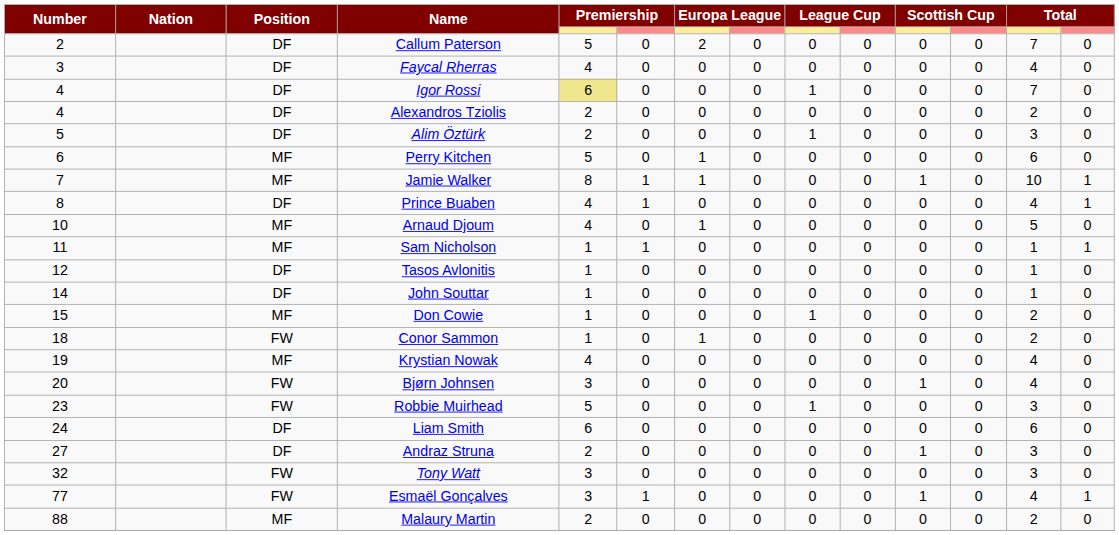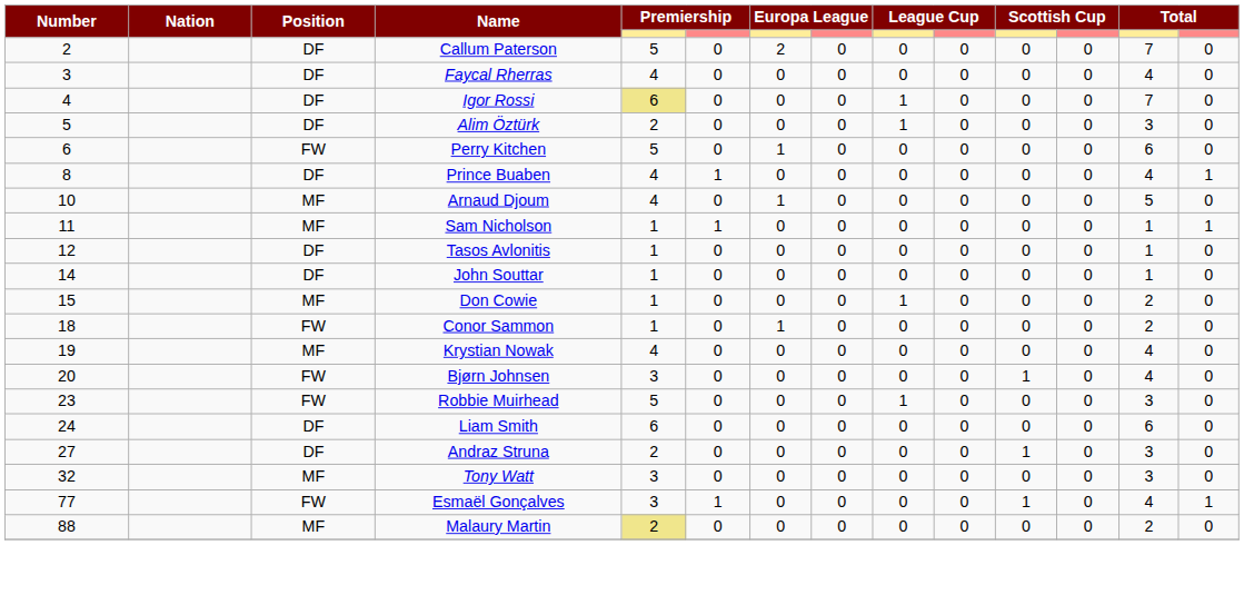 <table class="wikitable" style="font-size: 100%; text-align: center;">
 <tr>
 <th style="background:maroon; color:white;" scope="col" rowspan="2" width="10%" align="center"><strong>Number</strong></th>
 <th style="background:maroon; color:white;" scope="col" rowspan="2" width="10%" align="center"><strong>Nation</strong></th>
 <th style="background:maroon; color:white;" scope="col" rowspan="2" width="10%" align="center"><strong>Position</strong></th>
 <th style="background:maroon; color:white;" scope="col" rowspan="2" width="20%" align="center"><strong>Name</strong></th>
 <th style="background:maroon; color:white;" scope="col" colspan="2" align="center"><strong>Premiership</strong></th>
 <th style="background:maroon; color:white;" scope="col" colspan="2" align="center"><strong>Europa League</strong></th>
 <th style="background:maroon; color:white;" scope="col" colspan="2" align="center"><strong>League Cup</strong></th>
 <th style="background:maroon; color:white;" scope="col" colspan="2" align="center"><strong>Scottish Cup</strong></th>
 <th style="background:maroon; color:white;" scope="col" colspan="2" align="center"><strong>Total</strong></th>
 </tr>
 <tr>
 <th width=60 style="background: #FFEE99"></th>
 <th width=60 style="background: #FF8888"></th>
 <th width=60 style="background: #FFEE99"></th>
 <th width=60 style="background: #FF8888"></th>
 <th width=60 style="background: #FFEE99"></th>
 <th width=60 style="background: #FF8888"></th>
 <th width=60 style="background: #FFEE99"></th>
 <th width=60 style="background: #FF8888"></th>
 <th width=60 style="background: #FFEE99"></th>
 <th width=60 style="background: #FF8888"></th>
 </tr>
 <tr>
 <td>2</td>
 <td></td>
 <td>DF</td>
 <td><a href='#'>Callum Paterson</a></td>
 <td>5</td>
 <td>0</td>
 <td>2</td>
 <td>0</td>
 <td>0</td>
 <td>0</td>
 <td>0</td>
 <td>0</td>
 <td>7</td>
 <td>0</td>
 </tr>
 <tr>
 <td>3</td>
 <td></td>
 <td>DF</td>
 <td><em><a href='#'>Faycal Rherras</a></em></td>
 <td>4</td>
 <td>0</td>
 <td>0</td>
 <td>0</td>
 <td>0</td>
 <td>0</td>
 <td>0</td>
 <td>0</td>
 <td>4</td>
 <td>0</td>
 </tr>
 <tr>
 <td>4</td>
 <td></td>
 <td>DF</td>
 <td><em><a href='#'>Igor Rossi</a></em></td>
 <td style="background: khaki;">6</td>
 <td>0</td>
 <td>0</td>
 <td>0</td>
 <td>1</td>
 <td>0</td>
 <td>0</td>
 <td>0</td>
 <td>7</td>
 <td>0</td>
 </tr>
 <tr>
-<td>4</td>
-<td></td>
-<td>DF</td>
-<td><a href='#'>Alexandros Tziolis</a></td>
-<td>2</td>
-<td>0</td>
-<td>0</td>
-<td>0</td>
-<td>0</td>
-<td>0</td>
-<td>0</td>
-<td>0</td>
-<td>2</td>
-<td>0</td>
-</tr>
-<tr>
 <td>5</td>
 <td></td>
 <td>DF</td>
 <td><em><a href='#'>Alim Öztürk</a></em></td>
 <td>2</td>
 <td>0</td>
 <td>0</td>
 <td>0</td>
 <td>1</td>
 <td>0</td>
 <td>0</td>
 <td>0</td>
 <td>3</td>
 <td>0</td>
 </tr>
 <tr>
 <td>6</td>
 <td></td>
-<td>MF</td>
+<td>FW</td>
 <td><a href='#'>Perry Kitchen</a></td>
 <td>5</td>
 <td>0</td>
 <td>1</td>
 <td>0</td>
 <td>0</td>
 <td>0</td>
 <td>0</td>
 <td>0</td>
 <td>6</td>
 <td>0</td>
-</tr>
-<tr>
-<td>7</td>
-<td></td>
-<td>MF</td>
-<td><a href='#'>Jamie Walker</a></td>
-<td>8</td>
-<td>1</td>
-<td>1</td>
-<td>0</td>
-<td>0</td>
-<td>0</td>
-<td>1</td>
-<td>0</td>
-<td>10</td>
-<td>1</td>
 </tr>
 <tr>
 <td>8</td>
 <td></td>
 <td>DF</td>
 <td><a href='#'>Prince Buaben</a></td>
 <td>4</td>
 <td>1</td>
 <td>0</td>
 <td>0</td>
 <td>0</td>
 <td>0</td>
 <td>0</td>
 <td>0</td>
 <td>4</td>
 <td>1</td>
 </tr>
 <tr>
 <td>10</td>
 <td></td>
 <td>MF</td>
 <td><a href='#'>Arnaud Djoum</a></td>
 <td>4</td>
 <td>0</td>
 <td>1</td>
 <td>0</td>
 <td>0</td>
 <td>0</td>
 <td>0</td>
 <td>0</td>
 <td>5</td>
 <td>0</td>
 </tr>
 <tr>
 <td>11</td>
 <td></td>
 <td>MF</td>
 <td><a href='#'>Sam Nicholson</a></td>
 <td>1</td>
 <td>1</td>
 <td>0</td>
 <td>0</td>
 <td>0</td>
 <td>0</td>
 <td>0</td>
 <td>0</td>
 <td>1</td>
 <td>1</td>
 </tr>
 <tr>
 <td>12</td>
 <td></td>
 <td>DF</td>
 <td><a href='#'>Tasos Avlonitis</a></td>
 <td>1</td>
 <td>0</td>
 <td>0</td>
 <td>0</td>
 <td>0</td>
 <td>0</td>
 <td>0</td>
 <td>0</td>
 <td>1</td>
 <td>0</td>
 </tr>
 <tr>
 <td>14</td>
 <td></td>
 <td>DF</td>
 <td><a href='#'>John Souttar</a></td>
 <td>1</td>
 <td>0</td>
 <td>0</td>
 <td>0</td>
 <td>0</td>
 <td>0</td>
 <td>0</td>
 <td>0</td>
 <td>1</td>
 <td>0</td>
 </tr>
 <tr>
 <td>15</td>
 <td></td>
 <td>MF</td>
 <td><a href='#'>Don Cowie</a></td>
 <td>1</td>
 <td>0</td>
 <td>0</td>
 <td>0</td>
 <td>1</td>
 <td>0</td>
 <td>0</td>
 <td>0</td>
 <td>2</td>
 <td>0</td>
 </tr>
 <tr>
 <td>18</td>
 <td></td>
 <td>FW</td>
 <td><a href='#'>Conor Sammon</a></td>
 <td>1</td>
 <td>0</td>
 <td>1</td>
 <td>0</td>
 <td>0</td>
 <td>0</td>
 <td>0</td>
 <td>0</td>
 <td>2</td>
 <td>0</td>
 </tr>
 <tr>
 <td>19</td>
 <td></td>
 <td>MF</td>
 <td><a href='#'>Krystian Nowak</a></td>
 <td>4</td>
 <td>0</td>
 <td>0</td>
 <td>0</td>
 <td>0</td>
 <td>0</td>
 <td>0</td>
 <td>0</td>
 <td>4</td>
 <td>0</td>
 </tr>
 <tr>
 <td>20</td>
 <td></td>
 <td>FW</td>
 <td><a href='#'>Bjørn Johnsen</a></td>
 <td>3</td>
 <td>0</td>
 <td>0</td>
 <td>0</td>
 <td>0</td>
 <td>0</td>
 <td>1</td>
 <td>0</td>
 <td>4</td>
 <td>0</td>
 </tr>
 <tr>
 <td>23</td>
 <td></td>
 <td>FW</td>
 <td><a href='#'>Robbie Muirhead</a></td>
 <td>5</td>
 <td>0</td>
 <td>0</td>
 <td>0</td>
 <td>1</td>
 <td>0</td>
 <td>0</td>
 <td>0</td>
 <td>3</td>
 <td>0</td>
 </tr>
 <tr>
 <td>24</td>
 <td></td>
 <td>DF</td>
 <td><a href='#'>Liam Smith</a></td>
 <td>6</td>
 <td>0</td>
 <td>0</td>
 <td>0</td>
 <td>0</td>
 <td>0</td>
 <td>0</td>
 <td>0</td>
 <td>6</td>
 <td>0</td>
 </tr>
 <tr>
 <td>27</td>
 <td></td>
 <td>DF</td>
 <td><a href='#'>Andraz Struna</a></td>
 <td>2</td>
 <td>0</td>
 <td>0</td>
 <td>0</td>
 <td>0</td>
 <td>0</td>
 <td>1</td>
 <td>0</td>
 <td>3</td>
 <td>0</td>
 </tr>
 <tr>
 <td>32</td>
 <td></td>
-<td>FW</td>
+<td>MF</td>
 <td><em><a href='#'>Tony Watt</a></em></td>
 <td>3</td>
 <td>0</td>
 <td>0</td>
 <td>0</td>
 <td>0</td>
 <td>0</td>
 <td>0</td>
 <td>0</td>
 <td>3</td>
 <td>0</td>
 </tr>
 <tr>
 <td>77</td>
 <td></td>
 <td>FW</td>
 <td><a href='#'>Esmaël Gonçalves</a></td>
 <td>3</td>
 <td>1</td>
 <td>0</td>
 <td>0</td>
 <td>0</td>
 <td>0</td>
 <td>1</td>
 <td>0</td>
 <td>4</td>
 <td>1</td>
 </tr>
 <tr>
 <td>88</td>
 <td></td>
 <td>MF</td>
 <td><a href='#'>Malaury Martin</a></td>
-<td>2</td>
+<td style="background: khaki;">2</td>
 <td>0</td>
 <td>0</td>
 <td>0</td>
 <td>0</td>
 <td>0</td>
 <td>0</td>
 <td>0</td>
 <td>2</td>
 <td>0</td>
 </tr>
 <tr>
 </tr>
 </table>
